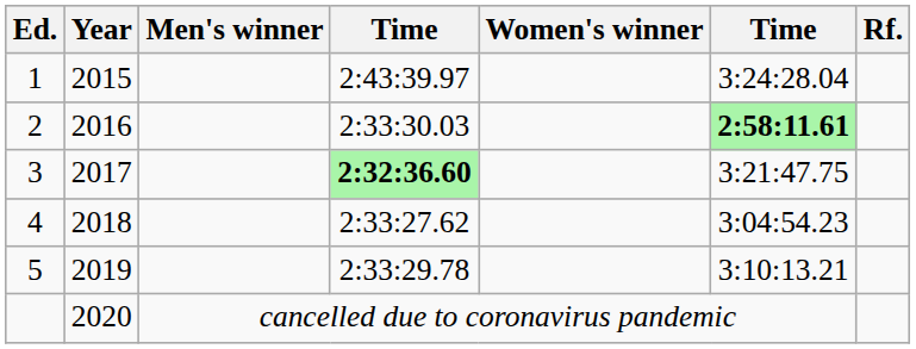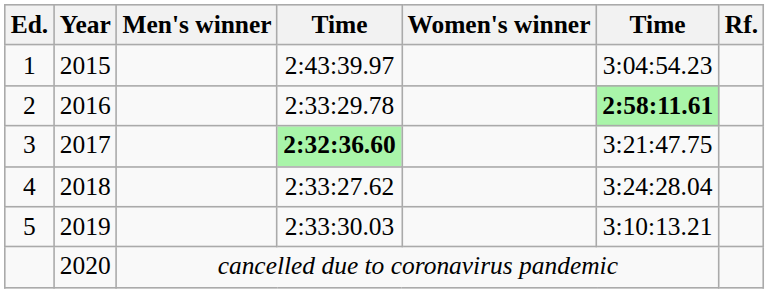 <table class="wikitable sortable" style="text-align:center">
 <tr>
 <th>Ed.</th>
 <th>Year</th>
 <th>Men's winner</th>
 <th>Time</th>
 <th>Women's winner</th>
 <th>Time</th>
 <th class="unsortable">Rf.</th>
 </tr>
 <tr>
 <td>1</td>
 <td>2015</td>
 <td align=left></td>
 <td>2:43:39.97</td>
 <td align=left></td>
-<td>3:24:28.04</td>
+<td>3:04:54.23</td>
 <td></td>
 </tr>
 <tr>
 <td>2</td>
 <td>2016</td>
 <td align=left></td>
-<td>2:33:30.03</td>
+<td>2:33:29.78</td>
 <td align=left></td>
 <td bgcolor=#A9F5A9><strong>2:58:11.61</strong></td>
 <td></td>
 </tr>
 <tr>
 <td>3</td>
 <td>2017</td>
 <td align=left></td>
 <td bgcolor=#A9F5A9><strong>2:32:36.60</strong></td>
 <td align=left></td>
 <td>3:21:47.75</td>
 <td></td>
 </tr>
 <tr>
 <td>4</td>
 <td>2018</td>
 <td align=left></td>
 <td>2:33:27.62</td>
 <td align=left></td>
-<td>3:04:54.23</td>
+<td>3:24:28.04</td>
 <td></td>
 </tr>
 <tr>
 <td>5</td>
 <td>2019</td>
 <td align=left></td>
-<td>2:33:29.78</td>
+<td>2:33:30.03</td>
 <td align=left></td>
 <td>3:10:13.21</td>
 <td></td>
 </tr>
 <tr>
 <td></td>
 <td>2020</td>
 <td colspan="4" align="center" data-sort-value=""><em>cancelled due to coronavirus pandemic</em></td>
 <td></td>
 </tr>
 </table>
